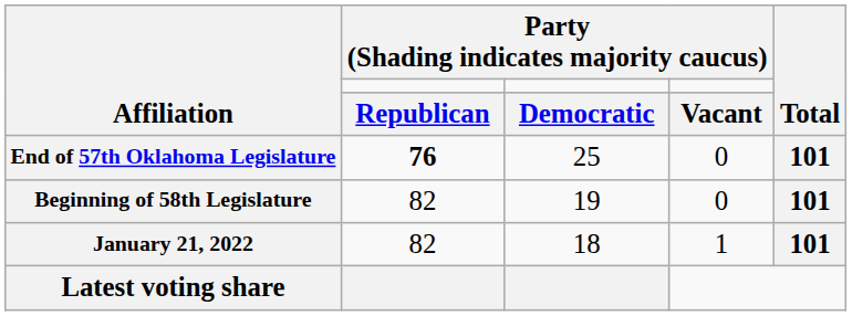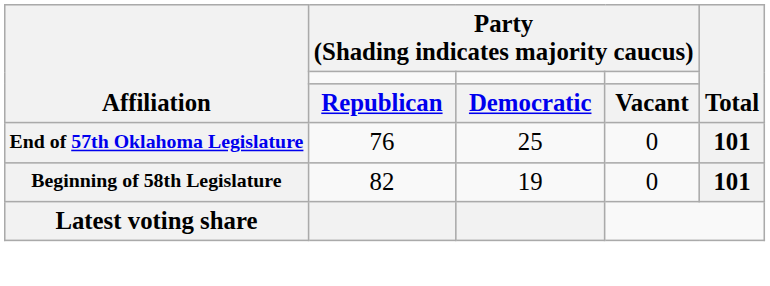 <table class="wikitable" style="text-align:center">
 <tr valign="bottom">
 <th scope="col" rowspan="3">Affiliation</th>
 <th scope="col" colspan="3">Party <div>(Shading indicates majority caucus)</div></th>
 <th scope="col" rowspan="3">Total</th>
 </tr>
 <tr style="height:5px">
 <td style="color:#33F"></td>
 <td style="color:F33"></td>
 </tr>
 <tr>
 <th><a href='#'>Republican</a></th>
 <th><a href='#'>Democratic</a></th>
 <th>Vacant</th>
 </tr>
 <tr>
 <th scope="row" style="white-space:nowrap; font-size:80%">End of <a href='#'>57th Oklahoma Legislature</a></th>
-<td><strong>76</strong></td>
+<td>76</td>
 <td>25</td>
 <td>0</td>
 <th>101</th>
 </tr>
 <tr>
 <th scope="row" style="white-space:nowrap; font-size:80%">Beginning of 58th Legislature</th>
 <td>82</td>
 <td>19</td>
 <td>0</td>
 <th>101</th>
 </tr>
 <tr>
-<th scope="row" style="white-space:nowrap; font-size:80%">January 21, 2022</th>
-<td>82</td>
-<td>18</td>
-<td>1</td>
-<th>101</th>
-</tr>
-<tr>
 <th scope="row">Latest voting share</th>
 <th></th>
 <th></th>
 </tr>
 </table>
